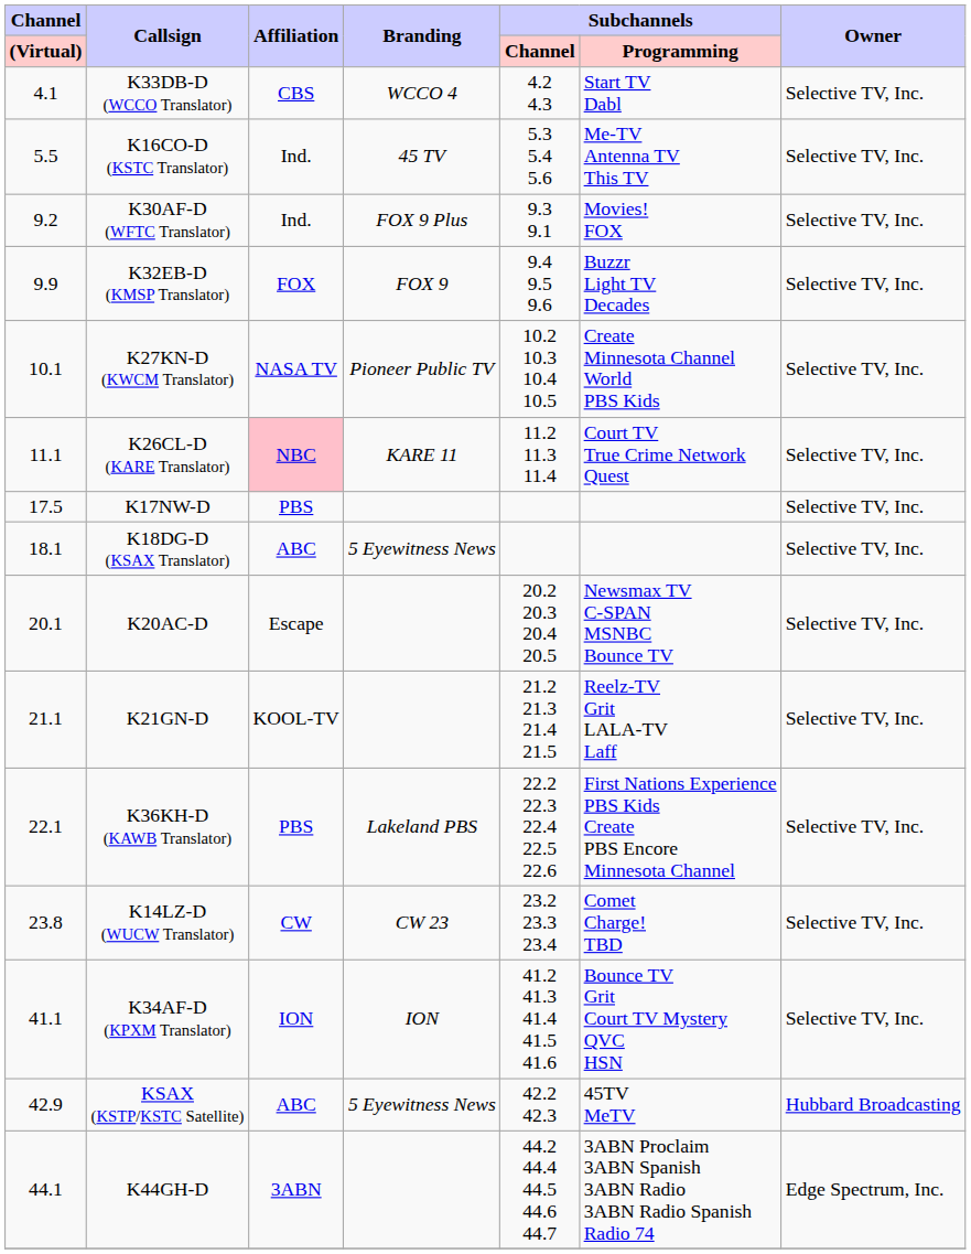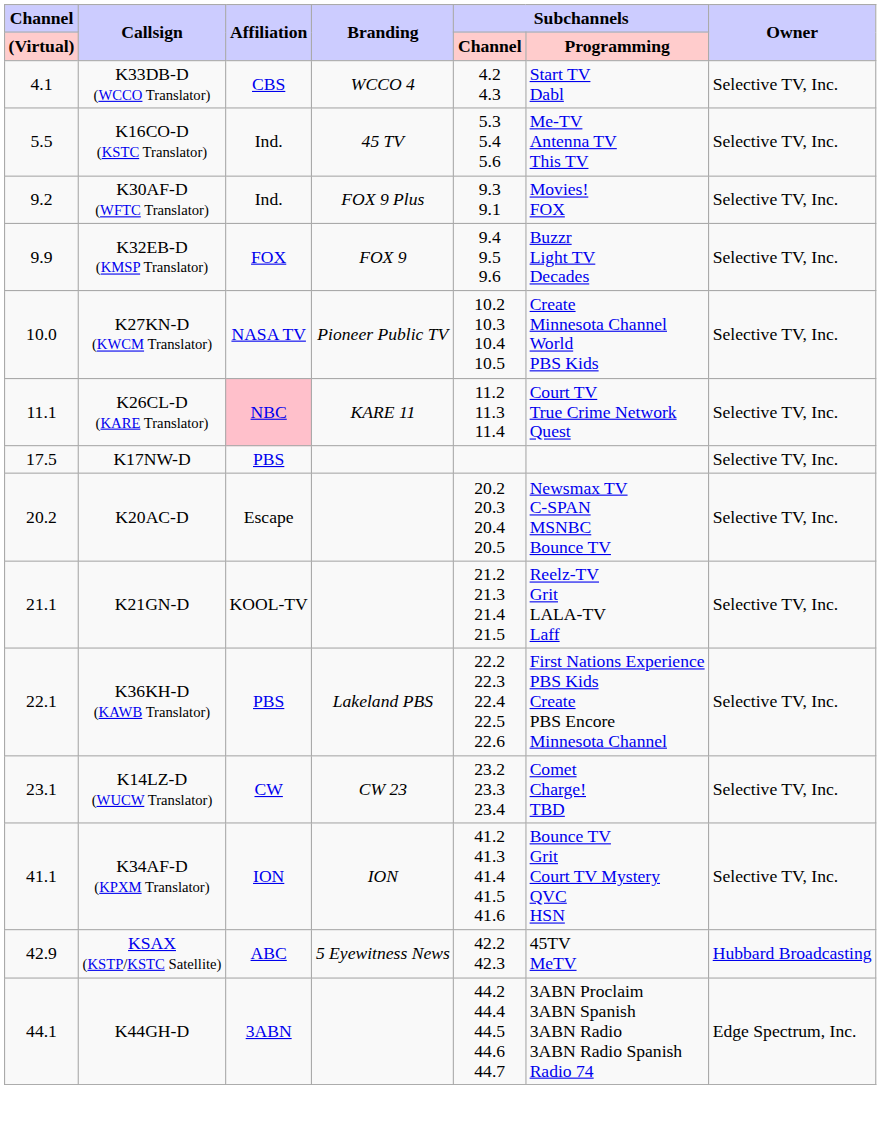 <table class=wikitable style="text-align:center">
 <tr>
 <th style="background:#ccccff;">Channel</th>
 <th style="background:#ccccff;" rowspan="2">Callsign</th>
 <th style="background:#ccccff;" rowspan="2">Affiliation</th>
 <th style="background:#ccccff;" rowspan="2">Branding</th>
 <th style="background:#ccccff;" colspan="2">Subchannels</th>
 <th style="background:#ccccff;" rowspan="2">Owner</th>
 </tr>
 <tr>
 <th style="background:#ffcccc;">(Virtual)</th>
 <th style="background:#ffcccc;">Channel</th>
 <th style="background:#ffcccc">Programming</th>
 </tr>
 <tr>
 <td>4.1</td>
 <td>K33DB-D<br><small>(<a href='#'>WCCO</a> Translator)</small></td>
 <td><a href='#'>CBS</a></td>
 <td><em>WCCO 4</em></td>
 <td>4.2<br>4.3</td>
 <td style="text-align:left"><a href='#'>Start TV</a><br><a href='#'>Dabl</a></td>
 <td style="text-align:left">Selective TV, Inc.</td>
 </tr>
 <tr>
 <td>5.5</td>
 <td>K16CO-D<br><small>(<a href='#'>KSTC</a> Translator)</small></td>
 <td>Ind.</td>
 <td><em>45 TV</em></td>
 <td>5.3<br>5.4<br>5.6</td>
 <td style="text-align:left"><a href='#'>Me-TV</a><br><a href='#'>Antenna TV</a><br><a href='#'>This TV</a></td>
 <td style="text-align:left">Selective TV, Inc.</td>
 </tr>
 <tr>
 <td>9.2</td>
 <td>K30AF-D<br><small>(<a href='#'>WFTC</a> Translator)</small></td>
 <td>Ind.</td>
 <td><em>FOX 9 Plus</em></td>
 <td>9.3<br>9.1</td>
 <td style="text-align:left"><a href='#'>Movies!</a><br><a href='#'>FOX</a></td>
 <td style="text-align:left">Selective TV, Inc.</td>
 </tr>
 <tr>
 <td>9.9</td>
 <td>K32EB-D<br><small>(<a href='#'>KMSP</a> Translator)</small></td>
 <td><a href='#'>FOX</a></td>
 <td><em>FOX 9</em></td>
 <td>9.4<br>9.5<br>9.6</td>
 <td style="text-align:left"><a href='#'>Buzzr</a><br><a href='#'>Light TV</a><br><a href='#'>Decades</a></td>
 <td style="text-align:left">Selective TV, Inc.</td>
 </tr>
 <tr>
-<td>10.1</td>
+<td>10.0</td>
 <td>K27KN-D<br><small>(<a href='#'>KWCM</a> Translator)</small></td>
 <td><a href='#'>NASA TV</a></td>
 <td><em>Pioneer Public TV</em></td>
 <td>10.2<br>10.3<br>10.4<br>10.5</td>
 <td style="text-align:left"><a href='#'>Create</a><br><a href='#'>Minnesota Channel</a><br><a href='#'>World</a><br><a href='#'>PBS Kids</a></td>
 <td style="text-align:left">Selective TV, Inc.</td>
 </tr>
 <tr>
 <td>11.1</td>
 <td>K26CL-D<br><small>(<a href='#'>KARE</a> Translator)</small></td>
 <td style="background: pink;"><a href='#'>NBC</a></td>
 <td><em>KARE 11</em></td>
 <td>11.2<br>11.3<br>11.4</td>
 <td style="text-align:left"><a href='#'>Court TV</a><br><a href='#'>True Crime Network</a><br><a href='#'>Quest</a></td>
 <td style="text-align:left">Selective TV, Inc.</td>
 </tr>
 <tr>
 <td>17.5</td>
 <td>K17NW-D</td>
 <td><a href='#'>PBS</a></td>
 <td></td>
 <td></td>
 <td style="text-align:left"></td>
 <td style="text-align:left">Selective TV, Inc.</td>
 </tr>
 <tr>
-<td>18.1</td>
-<td>K18DG-D<br><small>(<a href='#'>KSAX</a> Translator)</small></td>
-<td><a href='#'>ABC</a></td>
-<td><em>5 Eyewitness News</em></td>
-<td></td>
-<td style="text-align:left"></td>
-<td style="text-align:left">Selective TV, Inc.</td>
-</tr>
-<tr>
-<td>20.1</td>
+<td>20.2</td>
 <td>K20AC-D</td>
 <td Escape (TV network)>Escape</td>
 <td></td>
 <td>20.2<br>20.3<br>20.4<br>20.5</td>
 <td style="text-align:left"><a href='#'>Newsmax TV</a><br><a href='#'>C-SPAN</a><br><a href='#'>MSNBC</a><br><a href='#'>Bounce TV</a></td>
 <td style="text-align:left">Selective TV, Inc.</td>
 </tr>
 <tr>
 <td>21.1</td>
 <td>K21GN-D</td>
 <td>KOOL-TV</td>
 <td></td>
 <td>21.2<br>21.3<br>21.4<br>21.5</td>
 <td style="text-align:left"><a href='#'>Reelz-TV</a><br><a href='#'>Grit</a><br>LALA-TV<br><a href='#'>Laff</a></td>
 <td style="text-align:left">Selective TV, Inc.</td>
 </tr>
 <tr>
 <td>22.1</td>
 <td>K36KH-D<br><small>(<a href='#'>KAWB</a> Translator)</small></td>
 <td><a href='#'>PBS</a></td>
 <td><em>Lakeland PBS</em></td>
 <td>22.2<br>22.3<br>22.4<br>22.5<br>22.6</td>
 <td style="text-align:left"><a href='#'>First Nations Experience</a><br><a href='#'>PBS Kids</a><br><a href='#'>Create</a><br>PBS Encore<br><a href='#'>Minnesota Channel</a></td>
 <td style="text-align:left">Selective TV, Inc.</td>
 </tr>
 <tr>
-<td>23.8</td>
+<td>23.1</td>
 <td>K14LZ-D<br><small>(<a href='#'>WUCW</a> Translator)</small></td>
 <td><a href='#'>CW</a></td>
 <td><em>CW 23</em></td>
 <td>23.2<br>23.3<br>23.4</td>
 <td style="text-align:left"><a href='#'>Comet</a><br><a href='#'>Charge!</a><br><a href='#'>TBD</a></td>
 <td style="text-align:left">Selective TV, Inc.</td>
 </tr>
 <tr>
 <td>41.1</td>
 <td>K34AF-D<br><small>(<a href='#'>KPXM</a> Translator)</small></td>
 <td><a href='#'>ION</a></td>
 <td><em>ION</em></td>
 <td>41.2<br>41.3<br>41.4<br> 41.5<br>41.6</td>
 <td style="text-align:left"><a href='#'>Bounce TV</a><br><a href='#'>Grit</a><br><a href='#'>Court TV Mystery</a><br><a href='#'>QVC</a><br><a href='#'>HSN</a></td>
 <td style="text-align:left">Selective TV, Inc.</td>
 </tr>
 <tr>
 <td>42.9</td>
 <td><a href='#'>KSAX</a><br><small>(<a href='#'>KSTP</a>/<a href='#'>KSTC</a> Satellite)</small></td>
 <td><a href='#'>ABC</a></td>
 <td><em>5 Eyewitness News</em></td>
 <td>42.2<br>42.3</td>
 <td style="text-align:left">45TV<br><a href='#'>MeTV</a></td>
 <td style="text-align:left"><a href='#'>Hubbard Broadcasting</a></td>
 </tr>
 <tr>
 <td>44.1</td>
 <td>K44GH-D</td>
 <td><a href='#'>3ABN</a></td>
 <td></td>
 <td>44.2<br>44.4<br>44.5<br>44.6<br>44.7</td>
 <td style="text-align:left">3ABN Proclaim<br>3ABN Spanish<br>3ABN Radio<br>3ABN Radio Spanish<br><a href='#'>Radio 74</a></td>
 <td style="text-align:left">Edge Spectrum, Inc.</td>
 </tr>
 <tr>
 </tr>
 </table>
